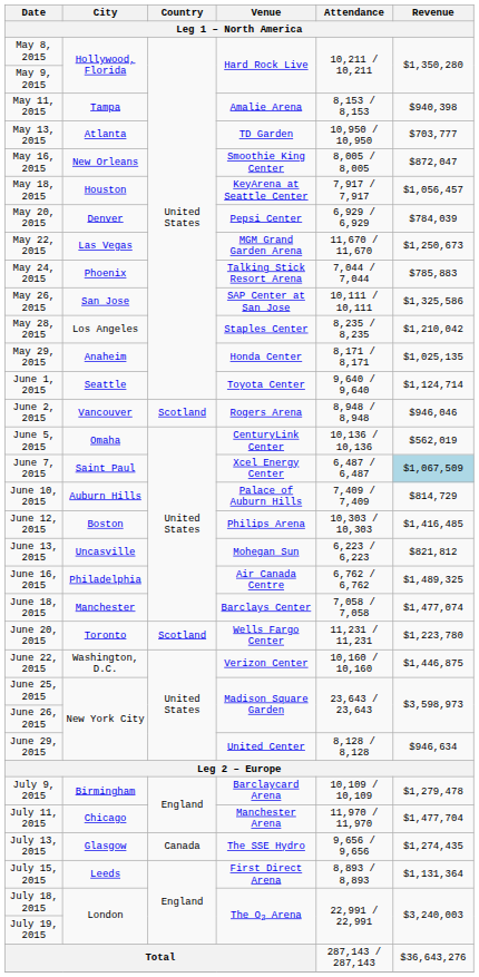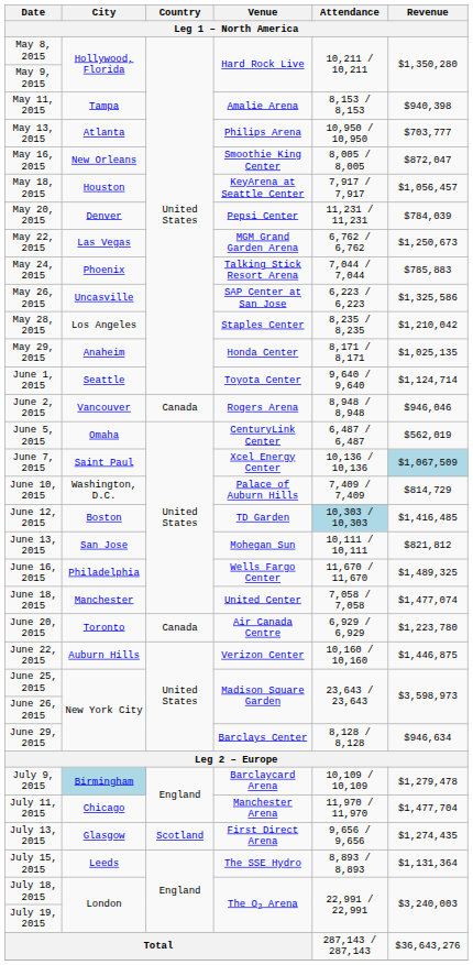 <table class="wikitable" style="text-align:center;">
 <tr>
 <th scope="col" style="width:12em;">Date</th>
 <th scope="col" style="width:10em;">City</th>
 <th scope="col" style="width:10em;">Country</th>
 <th scope="col" style="width:16em;">Venue</th>
 <th scope="col" style="width:10em;">Attendance</th>
 <th scope="col" style="width:10em;">Revenue</th>
 </tr>
 <tr>
 <th colspan="6">Leg 1 – North America</th>
 </tr>
 <tr>
 <td>May 8, 2015</td>
 <td rowspan="2"><a href='#'>Hollywood, Florida</a></td>
 <td rowspan="13">United States</td>
 <td rowspan="2"><a href='#'>Hard Rock Live</a></td>
 <td rowspan="2">10,211 / 10,211</td>
 <td rowspan="2">$1,350,280</td>
 </tr>
 <tr>
 <td>May 9, 2015</td>
 </tr>
 <tr>
 <td>May 11, 2015</td>
 <td><a href='#'>Tampa</a></td>
 <td><a href='#'>Amalie Arena</a></td>
 <td>8,153 / 8,153</td>
 <td>$940,398</td>
 </tr>
 <tr>
 <td>May 13, 2015</td>
 <td><a href='#'>Atlanta</a></td>
-<td><a href='#'>TD Garden</a></td>
+<td><a href='#'>Philips Arena</a></td>
 <td>10,950 / 10,950</td>
 <td>$703,777</td>
 </tr>
 <tr>
 <td>May 16, 2015</td>
 <td><a href='#'>New Orleans</a></td>
 <td><a href='#'>Smoothie King Center</a></td>
 <td>8,005 / 8,005</td>
 <td>$872,047</td>
 </tr>
 <tr>
 <td>May 18, 2015</td>
 <td><a href='#'>Houston</a></td>
 <td><a href='#'>KeyArena at Seattle Center</a></td>
 <td>7,917 / 7,917</td>
 <td>$1,056,457</td>
 </tr>
 <tr>
 <td>May 20, 2015</td>
 <td><a href='#'>Denver</a></td>
 <td><a href='#'>Pepsi Center</a></td>
-<td>6,929 / 6,929</td>
+<td>11,231 / 11,231</td>
 <td>$784,039</td>
 </tr>
 <tr>
 <td>May 22, 2015</td>
 <td><a href='#'>Las Vegas</a></td>
 <td><a href='#'>MGM Grand Garden Arena</a></td>
-<td>11,670 / 11,670</td>
+<td>6,762 / 6,762</td>
 <td>$1,250,673</td>
 </tr>
 <tr>
 <td>May 24, 2015</td>
 <td><a href='#'>Phoenix</a></td>
 <td><a href='#'>Talking Stick Resort Arena</a></td>
 <td>7,044 / 7,044</td>
 <td>$785,883</td>
 </tr>
 <tr>
 <td>May 26, 2015</td>
-<td><a href='#'>San Jose</a></td>
+<td><a href='#'>Uncasville</a></td>
 <td><a href='#'> SAP Center at San Jose</a></td>
-<td>10,111 / 10,111</td>
+<td>6,223 / 6,223</td>
 <td>$1,325,586</td>
 </tr>
 <tr>
 <td>May 28, 2015</td>
 <td>Los Angeles</td>
 <td><a href='#'>Staples Center</a></td>
 <td>8,235 / 8,235</td>
 <td>$1,210,042</td>
 </tr>
 <tr>
 <td>May 29, 2015</td>
 <td><a href='#'>Anaheim</a></td>
 <td><a href='#'>Honda Center</a></td>
 <td>8,171 / 8,171</td>
 <td>$1,025,135</td>
 </tr>
 <tr>
 <td>June 1, 2015</td>
 <td><a href='#'>Seattle</a></td>
 <td><a href='#'>Toyota Center</a></td>
 <td>9,640 / 9,640</td>
 <td>$1,124,714</td>
 </tr>
 <tr>
 <td>June 2, 2015</td>
 <td><a href='#'>Vancouver</a></td>
-<td><a href='#'>Scotland</a></td>
+<td>Canada</td>
 <td><a href='#'>Rogers Arena</a></td>
 <td>8,948 / 8,948</td>
 <td>$946,046</td>
 </tr>
 <tr>
 <td>June 5, 2015</td>
 <td><a href='#'>Omaha</a></td>
 <td rowspan="7">United States</td>
 <td><a href='#'>CenturyLink Center</a></td>
-<td>10,136 / 10,136</td>
+<td>6,487 / 6,487</td>
 <td>$562,019</td>
 </tr>
 <tr>
 <td>June 7, 2015</td>
 <td><a href='#'>Saint Paul</a></td>
 <td><a href='#'>Xcel Energy Center</a></td>
-<td>6,487 / 6,487</td>
+<td>10,136 / 10,136</td>
 <td style="background: lightblue;">$1,067,509</td>
 </tr>
 <tr>
 <td>June 10, 2015</td>
-<td><a href='#'>Auburn Hills</a></td>
+<td>Washington, D.C.</td>
 <td><a href='#'>Palace of Auburn Hills</a></td>
 <td>7,409 / 7,409</td>
 <td>$814,729</td>
 </tr>
 <tr>
 <td>June 12, 2015</td>
 <td><a href='#'>Boston</a></td>
-<td><a href='#'>Philips Arena</a></td>
-<td>10,303 / 10,303</td>
+<td><a href='#'>TD Garden</a></td>
+<td style="background: lightblue;">10,303 / 10,303</td>
 <td>$1,416,485</td>
 </tr>
 <tr>
 <td>June 13, 2015</td>
-<td><a href='#'>Uncasville</a></td>
+<td><a href='#'>San Jose</a></td>
 <td><a href='#'>Mohegan Sun</a></td>
-<td>6,223 / 6,223</td>
+<td>10,111 / 10,111</td>
 <td>$821,812</td>
 </tr>
 <tr>
 <td>June 16, 2015</td>
 <td><a href='#'>Philadelphia</a></td>
-<td><a href='#'>Air Canada Centre</a></td>
-<td>6,762 / 6,762</td>
+<td><a href='#'>Wells Fargo Center</a></td>
+<td>11,670 / 11,670</td>
 <td>$1,489,325</td>
 </tr>
 <tr>
 <td>June 18, 2015</td>
 <td><a href='#'>Manchester</a></td>
-<td><a href='#'>Barclays Center</a></td>
+<td><a href='#'>United Center</a></td>
 <td>7,058 / 7,058</td>
 <td>$1,477,074</td>
 </tr>
 <tr>
 <td>June 20, 2015</td>
 <td><a href='#'>Toronto</a></td>
-<td><a href='#'>Scotland</a></td>
-<td><a href='#'>Wells Fargo Center</a></td>
-<td>11,231 / 11,231</td>
+<td>Canada</td>
+<td><a href='#'>Air Canada Centre</a></td>
+<td>6,929 / 6,929</td>
 <td>$1,223,780</td>
 </tr>
 <tr>
 <td>June 22, 2015</td>
-<td>Washington, D.C.</td>
+<td><a href='#'>Auburn Hills</a></td>
 <td rowspan="4">United States</td>
 <td><a href='#'>Verizon Center</a></td>
 <td>10,160 / 10,160</td>
 <td>$1,446,875</td>
 </tr>
 <tr>
 <td>June 25, 2015</td>
 <td rowspan="3">New York City</td>
 <td rowspan="2"><a href='#'>Madison Square Garden</a></td>
 <td rowspan="2">23,643 / 23,643</td>
 <td rowspan="2">$3,598,973</td>
 </tr>
 <tr>
 <td>June 26, 2015</td>
 </tr>
 <tr>
 <td>June 29, 2015</td>
-<td><a href='#'>United Center</a></td>
+<td><a href='#'>Barclays Center</a></td>
 <td>8,128 / 8,128</td>
 <td>$946,634</td>
 </tr>
 <tr>
 <th colspan="6">Leg 2 – Europe</th>
 </tr>
 <tr>
 <td>July 9, 2015</td>
-<td><a href='#'>Birmingham</a></td>
+<td style="background: lightblue;"><a href='#'>Birmingham</a></td>
 <td rowspan="2">England</td>
 <td><a href='#'>Barclaycard Arena</a></td>
 <td>10,109 / 10,109</td>
 <td>$1,279,478</td>
 </tr>
 <tr>
 <td>July 11, 2015</td>
 <td><a href='#'>Chicago</a></td>
 <td><a href='#'>Manchester Arena</a></td>
 <td>11,970 / 11,970</td>
 <td>$1,477,704</td>
 </tr>
 <tr>
 <td>July 13, 2015</td>
 <td><a href='#'>Glasgow</a></td>
-<td>Canada</td>
-<td><a href='#'>The SSE Hydro</a></td>
+<td><a href='#'>Scotland</a></td>
+<td><a href='#'>First Direct Arena</a></td>
 <td>9,656 / 9,656</td>
 <td>$1,274,435</td>
 </tr>
 <tr>
 <td>July 15, 2015</td>
 <td><a href='#'>Leeds</a></td>
 <td rowspan="3">England</td>
-<td><a href='#'>First Direct Arena</a></td>
+<td><a href='#'>The SSE Hydro</a></td>
 <td>8,893 / 8,893</td>
 <td>$1,131,364</td>
 </tr>
 <tr>
 <td>July 18, 2015</td>
 <td rowspan="2">London</td>
 <td rowspan="2"><a href='#'>The O<sub>2</sub> Arena</a></td>
 <td rowspan="2">22,991 / 22,991</td>
 <td rowspan="2">$3,240,003</td>
 </tr>
 <tr>
 <td>July 19, 2015</td>
 </tr>
 <tr>
 <th colspan="4">Total</th>
 <td>287,143 / 287,143</td>
 <td>$36,643,276</td>
 </tr>
 <tr>
 </tr>
 </table>
